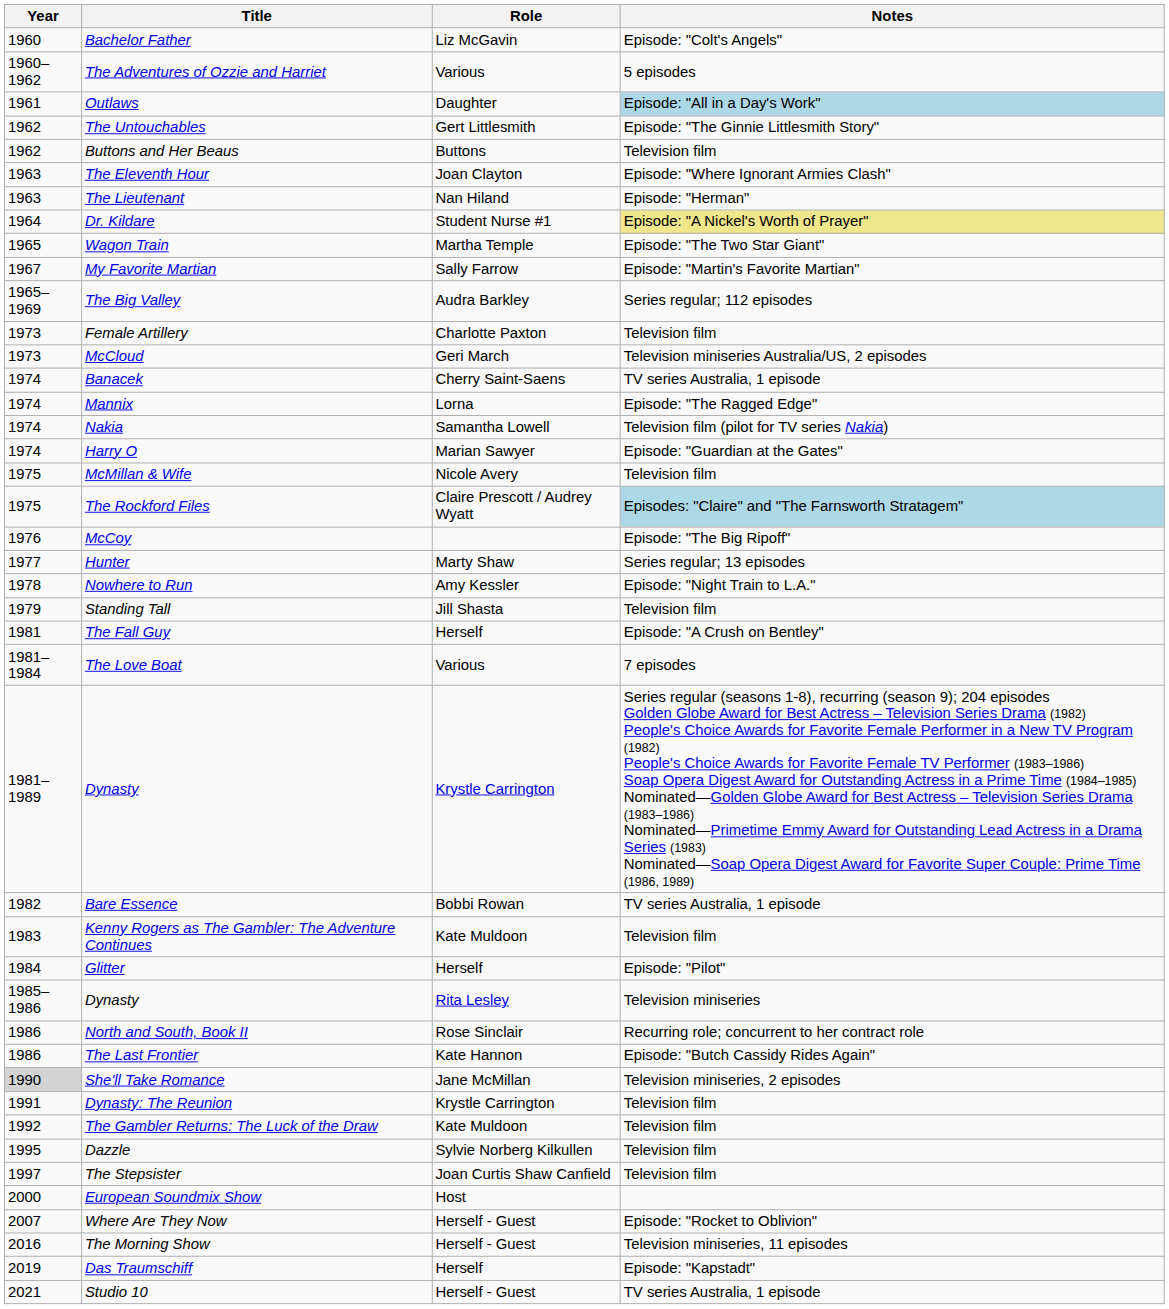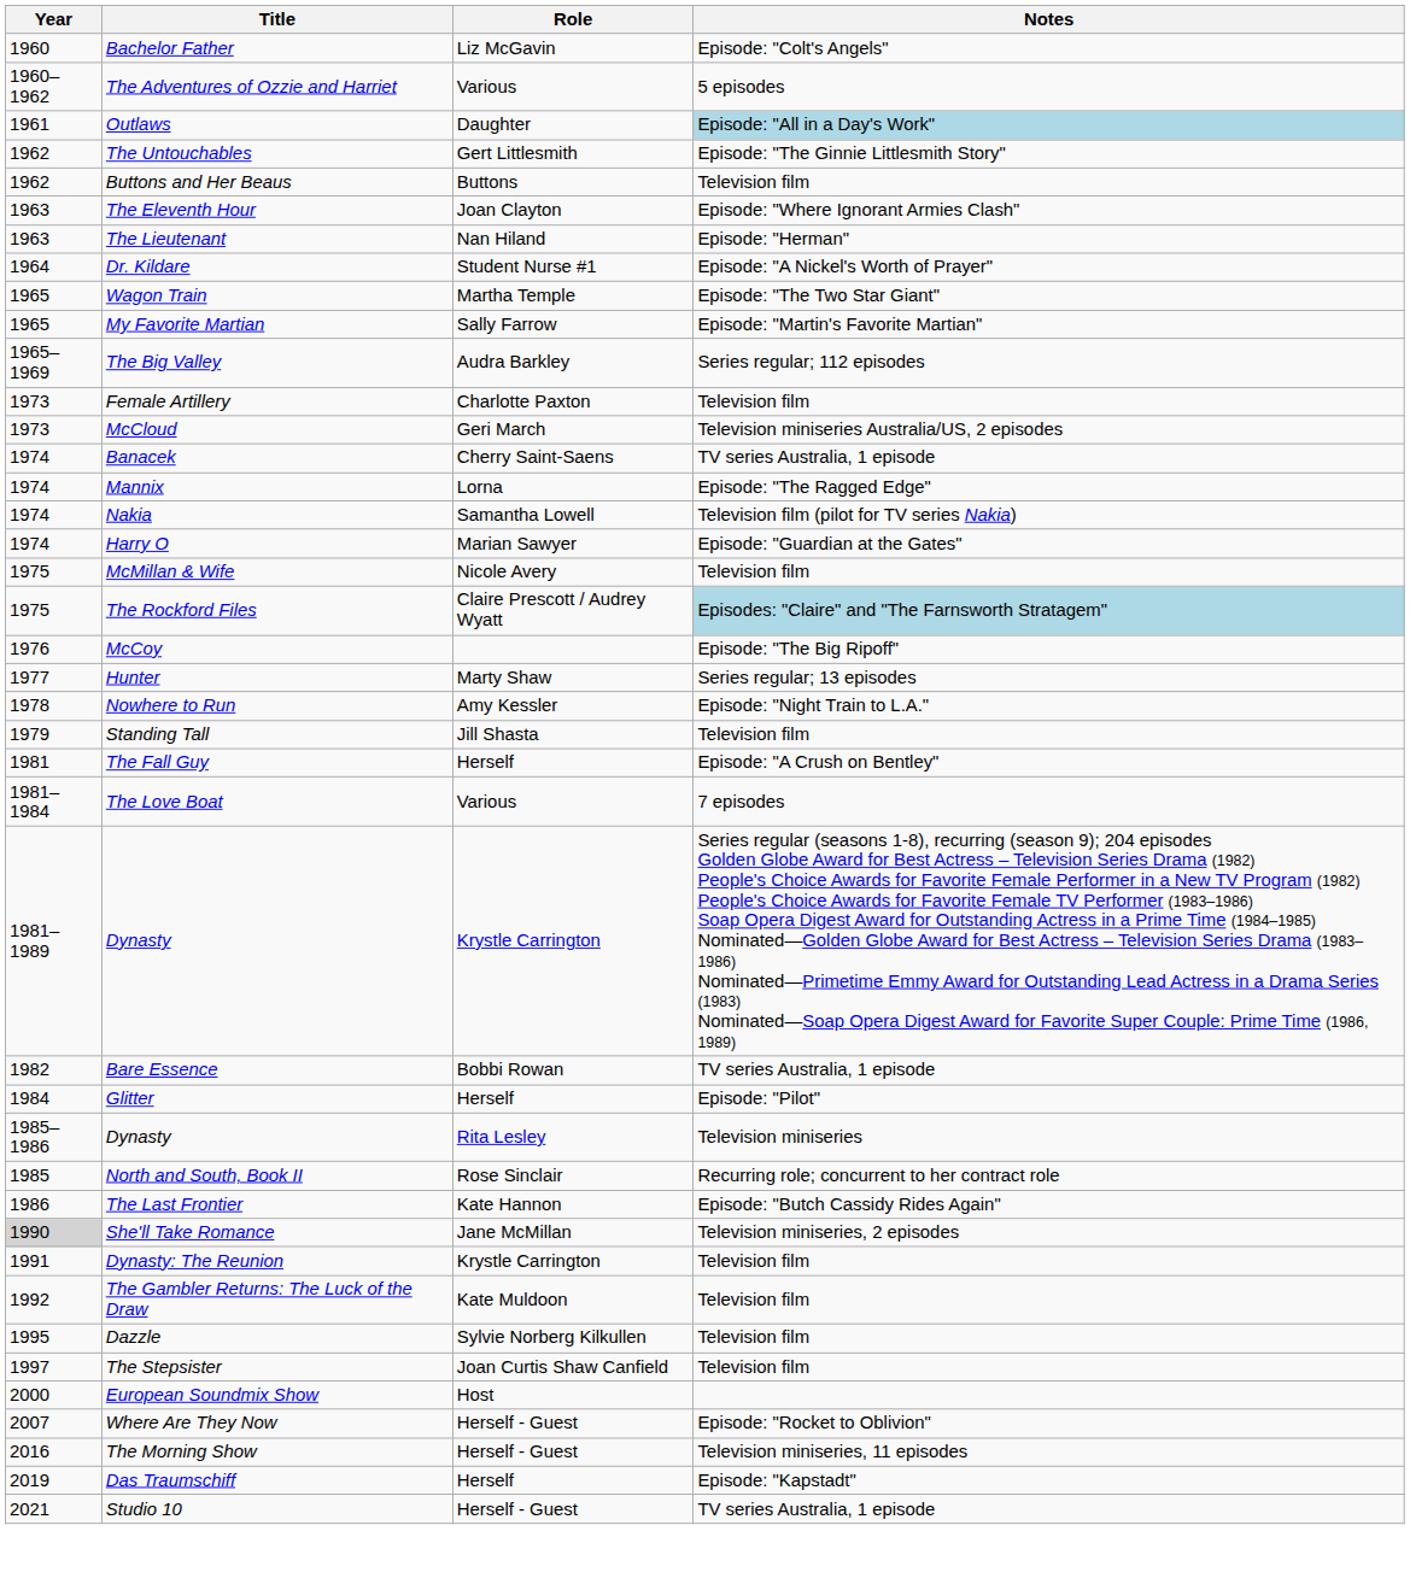 <table class="wikitable sortable">
 <tr>
 <th>Year</th>
 <th>Title</th>
 <th>Role</th>
 <th class="unsortable">Notes</th>
 </tr>
 <tr>
 <td>1960</td>
 <td><em><a href='#'>Bachelor Father</a></em></td>
 <td>Liz McGavin</td>
 <td>Episode: "Colt's Angels"</td>
 </tr>
 <tr>
 <td>1960–1962</td>
 <td><em><a href='#'>The Adventures of Ozzie and Harriet</a></em></td>
 <td>Various</td>
 <td>5 episodes</td>
 </tr>
 <tr>
 <td>1961</td>
 <td><em><a href='#'>Outlaws</a></em></td>
 <td>Daughter</td>
 <td style="background: lightblue;">Episode: "All in a Day's Work"</td>
 </tr>
 <tr>
 <td>1962</td>
 <td><em><a href='#'>The Untouchables</a></em></td>
 <td>Gert Littlesmith</td>
 <td>Episode: "The Ginnie Littlesmith Story"</td>
 </tr>
 <tr>
 <td>1962</td>
 <td><em>Buttons and Her Beaus</em></td>
 <td>Buttons</td>
 <td>Television film</td>
 </tr>
 <tr>
 <td>1963</td>
 <td><em><a href='#'>The Eleventh Hour</a></em></td>
 <td>Joan Clayton</td>
 <td>Episode: "Where Ignorant Armies Clash"</td>
 </tr>
 <tr>
 <td>1963</td>
 <td><em><a href='#'>The Lieutenant</a></em></td>
 <td>Nan Hiland</td>
 <td>Episode: "Herman"</td>
 </tr>
 <tr>
 <td>1964</td>
 <td><em><a href='#'>Dr. Kildare</a></em></td>
 <td>Student Nurse #1</td>
-<td style="background: khaki;">Episode: "A Nickel's Worth of Prayer"</td>
+<td>Episode: "A Nickel's Worth of Prayer"</td>
 </tr>
 <tr>
 <td>1965</td>
 <td><em><a href='#'>Wagon Train</a></em></td>
 <td>Martha Temple</td>
 <td>Episode: "The Two Star Giant"</td>
 </tr>
 <tr>
-<td>1967</td>
+<td>1965</td>
 <td><em><a href='#'>My Favorite Martian</a></em></td>
 <td>Sally Farrow</td>
 <td>Episode: "Martin's Favorite Martian"</td>
 </tr>
 <tr>
 <td>1965–1969</td>
 <td><em><a href='#'>The Big Valley</a></em></td>
 <td>Audra Barkley</td>
 <td>Series regular; 112 episodes</td>
 </tr>
 <tr>
 <td>1973</td>
 <td><em>Female Artillery</em></td>
 <td>Charlotte Paxton</td>
 <td>Television film</td>
 </tr>
 <tr>
 <td>1973</td>
 <td><em><a href='#'>McCloud</a></em></td>
 <td>Geri March</td>
 <td>Television miniseries Australia/US, 2 episodes</td>
 </tr>
 <tr>
 <td>1974</td>
 <td><em><a href='#'>Banacek</a></em></td>
 <td>Cherry Saint-Saens</td>
 <td>TV series Australia, 1 episode</td>
 </tr>
 <tr>
 <td>1974</td>
 <td><em><a href='#'>Mannix</a></em></td>
 <td>Lorna</td>
 <td>Episode: "The Ragged Edge"</td>
 </tr>
 <tr>
 <td>1974</td>
 <td><em><a href='#'>Nakia</a></em></td>
 <td>Samantha Lowell</td>
 <td>Television film (pilot for TV series <em><a href='#'>Nakia</a></em>)</td>
 </tr>
 <tr>
 <td>1974</td>
 <td><em><a href='#'>Harry O</a></em></td>
 <td>Marian Sawyer</td>
 <td>Episode: "Guardian at the Gates"</td>
 </tr>
 <tr>
 <td>1975</td>
 <td><em><a href='#'>McMillan & Wife</a></em></td>
 <td>Nicole Avery</td>
 <td>Television film</td>
 </tr>
 <tr>
 <td>1975</td>
 <td><em><a href='#'>The Rockford Files</a></em></td>
 <td>Claire Prescott / Audrey Wyatt</td>
 <td style="background: lightblue;">Episodes: "Claire" and "The Farnsworth Stratagem"</td>
 </tr>
 <tr>
 <td>1976</td>
 <td><em><a href='#'>McCoy</a></em></td>
 <td></td>
 <td>Episode: "The Big Ripoff"</td>
 </tr>
 <tr>
 <td>1977</td>
 <td><em><a href='#'>Hunter</a></em></td>
 <td>Marty Shaw</td>
 <td>Series regular; 13 episodes</td>
 </tr>
 <tr>
 <td>1978</td>
 <td><em><a href='#'>Nowhere to Run</a></em></td>
 <td>Amy Kessler</td>
 <td>Episode: "Night Train to L.A."</td>
 </tr>
 <tr>
 <td>1979</td>
 <td><em>Standing Tall</em></td>
 <td>Jill Shasta</td>
 <td>Television film</td>
 </tr>
 <tr>
 <td>1981</td>
 <td><em><a href='#'>The Fall Guy</a></em></td>
 <td>Herself</td>
 <td>Episode: "A Crush on Bentley"</td>
 </tr>
 <tr>
 <td>1981–1984</td>
 <td><em><a href='#'>The Love Boat</a></em></td>
 <td>Various</td>
 <td>7 episodes</td>
 </tr>
 <tr>
 <td>1981–1989</td>
 <td><em><a href='#'>Dynasty</a></em></td>
 <td><a href='#'>Krystle Carrington</a></td>
 <td>Series regular (seasons 1-8), recurring (season 9); 204 episodes<br><a href='#'>Golden Globe Award for Best Actress – Television Series Drama</a> <small>(1982)</small><br><a href='#'>People's Choice Awards for Favorite Female Performer in a New TV Program</a> <small>(1982)</small><br><a href='#'>People's Choice Awards for Favorite Female TV Performer</a> <small>(1983–1986)</small><br><a href='#'>Soap Opera Digest Award for Outstanding Actress in a Prime Time</a> <small>(1984–1985)</small><br>Nominated—<a href='#'>Golden Globe Award for Best Actress – Television Series Drama</a> <small>(1983–1986)</small><br>Nominated—<a href='#'>Primetime Emmy Award for Outstanding Lead Actress in a Drama Series</a> <small>(1983)</small><br>Nominated—<a href='#'>Soap Opera Digest Award for Favorite Super Couple: Prime Time</a> <small>(1986, 1989)</small></td>
 </tr>
 <tr>
 <td>1982</td>
 <td><em><a href='#'>Bare Essence</a></em></td>
 <td>Bobbi Rowan</td>
 <td>TV series Australia, 1 episode</td>
 </tr>
 <tr>
-<td>1983</td>
-<td><em><a href='#'>Kenny Rogers as The Gambler: The Adventure Continues</a></em></td>
-<td>Kate Muldoon</td>
-<td>Television film</td>
-</tr>
-<tr>
 <td>1984</td>
 <td><em><a href='#'>Glitter</a></em></td>
 <td>Herself</td>
 <td>Episode: "Pilot"</td>
 </tr>
 <tr>
 <td>1985–1986</td>
 <td><em>Dynasty</em></td>
 <td><a href='#'>Rita Lesley</a></td>
 <td>Television miniseries</td>
 </tr>
 <tr>
-<td>1986</td>
+<td>1985</td>
 <td><em><a href='#'>North and South, Book II</a></em></td>
 <td>Rose Sinclair</td>
 <td>Recurring role; concurrent to her contract role</td>
 </tr>
 <tr>
 <td>1986</td>
 <td><em><a href='#'>The Last Frontier</a></em></td>
 <td>Kate Hannon</td>
 <td>Episode: "Butch Cassidy Rides Again"</td>
 </tr>
 <tr>
 <td style="background: lightgrey;">1990</td>
 <td><em><a href='#'>She'll Take Romance</a></em></td>
 <td>Jane McMillan</td>
 <td>Television miniseries, 2 episodes</td>
 </tr>
 <tr>
 <td>1991</td>
 <td><em><a href='#'>Dynasty: The Reunion</a></em></td>
 <td>Krystle Carrington</td>
 <td>Television film</td>
 </tr>
 <tr>
 <td>1992</td>
 <td><em><a href='#'>The Gambler Returns: The Luck of the Draw</a></em></td>
 <td>Kate Muldoon</td>
 <td>Television film</td>
 </tr>
 <tr>
 <td>1995</td>
 <td><em>Dazzle</em></td>
 <td>Sylvie Norberg Kilkullen</td>
 <td>Television film</td>
 </tr>
 <tr>
 <td>1997</td>
 <td><em>The Stepsister</em></td>
 <td>Joan Curtis Shaw Canfield</td>
 <td>Television film</td>
 </tr>
 <tr>
 <td>2000</td>
 <td><em><a href='#'>European Soundmix Show</a></em></td>
 <td>Host</td>
 </tr>
 <tr>
 <td>2007</td>
 <td><em>Where Are They Now</em></td>
 <td>Herself - Guest</td>
 <td>Episode: "Rocket to Oblivion"</td>
 </tr>
 <tr>
 <td>2016</td>
 <td><em>The Morning Show</em></td>
 <td>Herself - Guest</td>
 <td>Television miniseries, 11 episodes</td>
 </tr>
 <tr>
 <td>2019</td>
 <td><em><a href='#'>Das Traumschiff</a></em></td>
 <td>Herself</td>
 <td>Episode: "Kapstadt"</td>
 </tr>
 <tr>
 <td>2021</td>
 <td><em>Studio 10</em></td>
 <td>Herself - Guest</td>
 <td>TV series Australia, 1 episode</td>
 </tr>
 </table>
